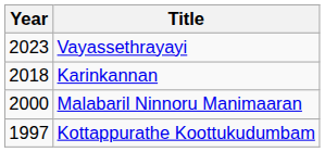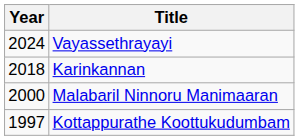 <table class="wikitable sortable">
 <tr>
 <th>Year</th>
 <th>Title</th>
 </tr>
 <tr>
-<td>2023</td>
+<td>2024</td>
 <td><a href='#'>Vayassethrayayi</a></td>
 </tr>
 <tr>
 <td>2018</td>
 <td><a href='#'>Karinkannan</a></td>
 </tr>
 <tr>
 <td>2000</td>
 <td><a href='#'>Malabaril Ninnoru Manimaaran</a></td>
 </tr>
 <tr>
 <td>1997</td>
 <td><a href='#'>Kottappurathe Koottukudumbam</a></td>
 </tr>
 </table>
